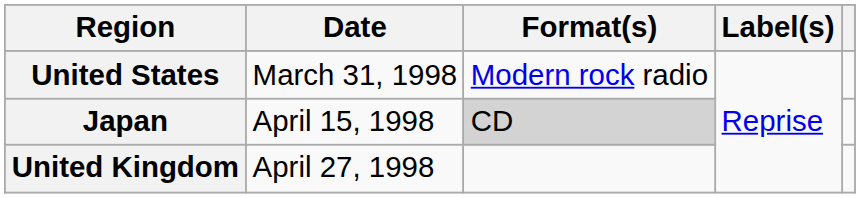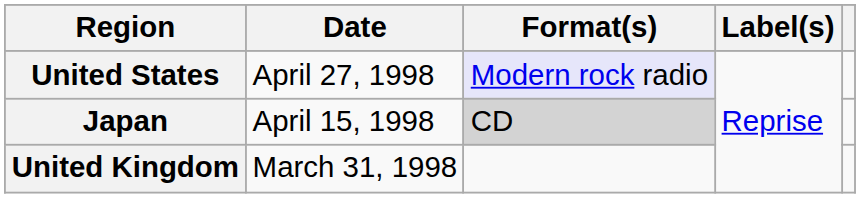 <table class="wikitable plainrowheaders">
 <tr>
 <th scope="col">Region</th>
 <th scope="col">Date</th>
 <th scope="col">Format(s)</th>
 <th scope="col">Label(s)</th>
 <th scope="col"></th>
 </tr>
 <tr>
 <th scope="row">United States</th>
-<td>March 31, 1998</td>
-<td><a href='#'>Modern rock</a> radio</td>
+<td>April 27, 1998</td>
+<td style="background: lavender;"><a href='#'>Modern rock</a> radio</td>
 <td rowspan="3"><a href='#'>Reprise</a></td>
 <td></td>
 </tr>
 <tr>
 <th scope="row">Japan</th>
 <td>April 15, 1998</td>
 <td style="background: lightgrey;">CD</td>
 <td></td>
 </tr>
 <tr>
 <th scope="row">United Kingdom</th>
-<td>April 27, 1998</td>
+<td>March 31, 1998</td>
 <td></td>
 <td></td>
 </tr>
 </table>
